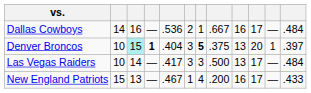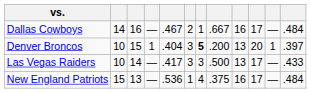 <table class="wikitable sortable">
 <tr>
 <th>vs.</th>
 <th></th>
 <th></th>
 <th></th>
 <th></th>
 <th></th>
 <th></th>
 <th></th>
 <th></th>
 <th></th>
 <th></th>
 <th></th>
 </tr>
 <tr>
 <td><a href='#'>Dallas Cowboys</a></td>
 <td style="text-align:center;">14</td>
 <td style="text-align:center;">16</td>
 <td style="text-align:center;">—</td>
-<td style="text-align:center;">.536</td>
+<td style="text-align:center;">.467</td>
 <td style="text-align:center;">2</td>
 <td style="text-align:center;">1</td>
 <td style="text-align:center;">.667</td>
 <td style="text-align:center;">16</td>
 <td style="text-align:center;">17</td>
 <td style="text-align:center;">—</td>
 <td style="text-align:center;">.484</td>
 </tr>
 <tr>
 <td><a href='#'>Denver Broncos</a></td>
 <td style="text-align:center;">10</td>
-<td style="background: paleturquoise; text-align:center;">15</td>
-<td style="text-align:center;"><strong>1</strong></td>
+<td style="text-align:center;">15</td>
+<td style="text-align:center;">1</td>
 <td style="text-align:center;">.404</td>
 <td style="text-align:center;">3</td>
 <td style="text-align:center;"><strong>5</strong></td>
-<td style="text-align:center;">.375</td>
+<td style="text-align:center;">.200</td>
 <td style="text-align:center;">13</td>
 <td style="text-align:center;">20</td>
 <td style="text-align:center;">1</td>
 <td style="text-align:center;">.397</td>
 </tr>
 <tr>
 <td><a href='#'>Las Vegas Raiders</a></td>
 <td style="text-align:center;">10</td>
 <td style="text-align:center;">14</td>
 <td style="text-align:center;">—</td>
 <td style="text-align:center;">.417</td>
 <td style="text-align:center;">3</td>
 <td style="text-align:center;">3</td>
 <td style="text-align:center;">.500</td>
 <td style="text-align:center;">13</td>
 <td style="text-align:center;">17</td>
 <td style="text-align:center;">—</td>
-<td style="text-align:center;">.484</td>
+<td style="text-align:center;">.433</td>
 </tr>
 <tr>
 <td><a href='#'>New England Patriots</a></td>
 <td style="text-align:center;">15</td>
 <td style="text-align:center;">13</td>
 <td style="text-align:center;">—</td>
-<td style="text-align:center;">.467</td>
+<td style="text-align:center;">.536</td>
 <td style="text-align:center;">1</td>
 <td style="text-align:center;">4</td>
-<td style="text-align:center;">.200</td>
+<td style="text-align:center;">.375</td>
 <td style="text-align:center;">16</td>
 <td style="text-align:center;">17</td>
 <td style="text-align:center;">—</td>
-<td style="text-align:center;">.433</td>
+<td style="text-align:center;">.484</td>
 </tr>
 </table>
